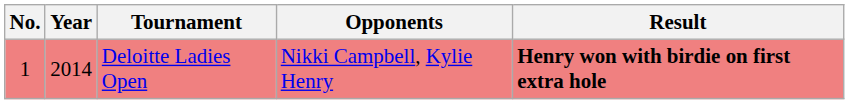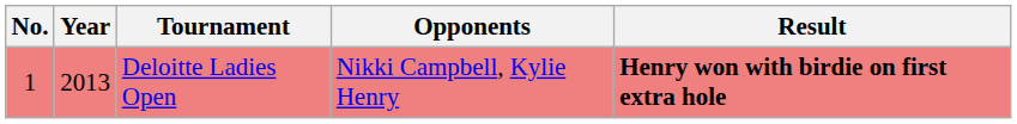 <table class="wikitable" style="font-size:95%;">
 <tr>
 <th>No.</th>
 <th>Year</th>
 <th>Tournament</th>
 <th>Opponents</th>
 <th>Result</th>
 </tr>
 <tr style="background:#F08080;">
 <td align=center>1</td>
-<td>2014</td>
+<td>2013</td>
 <td><a href='#'>Deloitte Ladies Open</a></td>
 <td> <a href='#'>Nikki Campbell</a>,  <a href='#'>Kylie Henry</a></td>
 <td><strong>Henry won with birdie on first extra hole</strong></td>
 </tr>
 </table>
